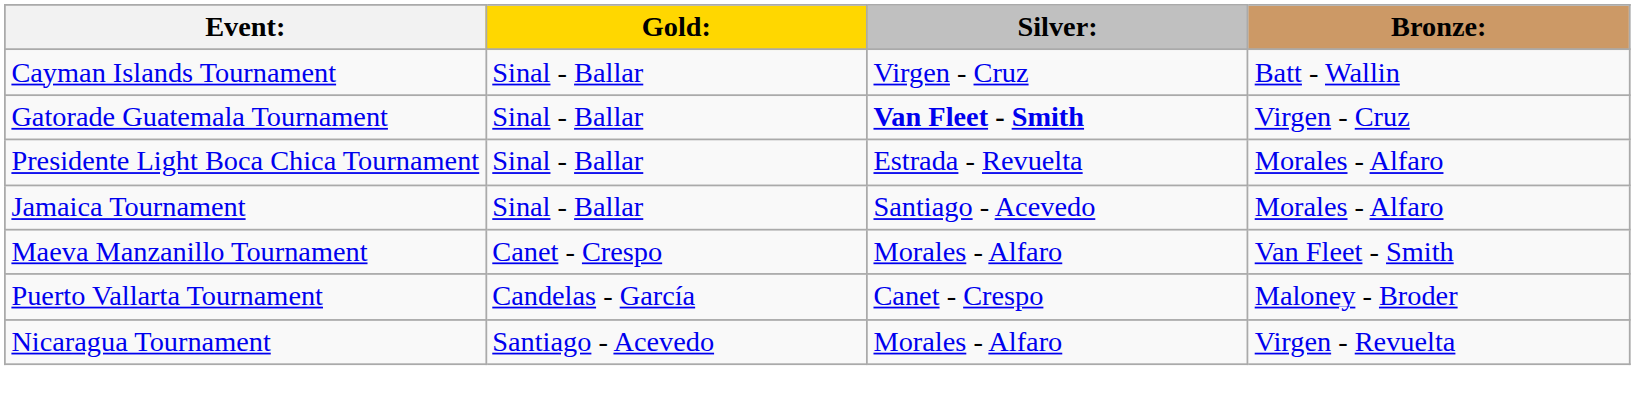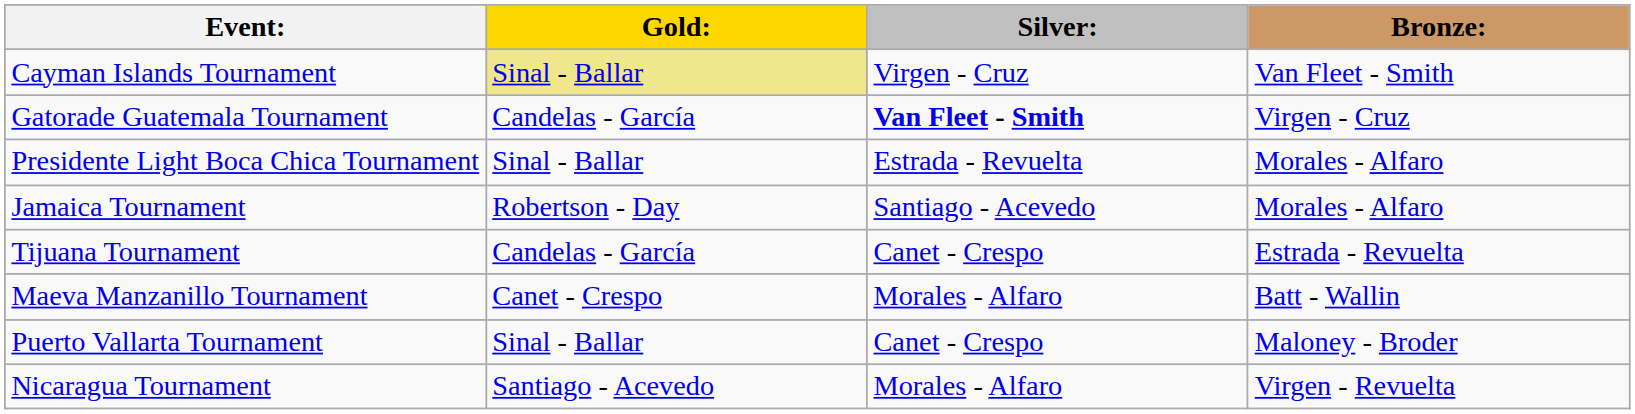 <table class="wikitable">
 <tr>
 <th>Event:</th>
 <th style="background: gold; width: 13em;">Gold:</th>
 <th style="background: silver; width: 13em;">Silver:</th>
 <th style="background: #CC9966; width: 13em;">Bronze:</th>
 </tr>
 <tr>
 <td><a href='#'>Cayman Islands Tournament</a></td>
-<td> <a href='#'>Sinal</a> - <a href='#'>Ballar</a></td>
+<td style="background: khaki;"> <a href='#'>Sinal</a> - <a href='#'>Ballar</a></td>
 <td> <a href='#'>Virgen</a> - <a href='#'>Cruz</a></td>
-<td> <a href='#'>Batt</a> - <a href='#'>Wallin</a></td>
+<td> <a href='#'>Van Fleet</a> - <a href='#'>Smith</a></td>
 </tr>
 <tr>
 <td><a href='#'>Gatorade Guatemala Tournament</a></td>
-<td> <a href='#'>Sinal</a> - <a href='#'>Ballar</a></td>
+<td> <a href='#'>Candelas</a> - <a href='#'>García</a></td>
 <td><strong> <a href='#'>Van Fleet</a> - <a href='#'>Smith</a></strong></td>
 <td> <a href='#'>Virgen</a> - <a href='#'>Cruz</a></td>
 </tr>
 <tr>
 <td><a href='#'>Presidente Light Boca Chica Tournament</a></td>
 <td> <a href='#'>Sinal</a> - <a href='#'>Ballar</a></td>
 <td> <a href='#'>Estrada</a> - <a href='#'>Revuelta</a></td>
 <td> <a href='#'>Morales</a> - <a href='#'>Alfaro</a></td>
 </tr>
 <tr>
 <td><a href='#'>Jamaica Tournament</a></td>
-<td> <a href='#'>Sinal</a> - <a href='#'>Ballar</a></td>
+<td> <a href='#'>Robertson</a> - <a href='#'>Day</a></td>
 <td> <a href='#'>Santiago</a> - <a href='#'>Acevedo</a></td>
 <td> <a href='#'>Morales</a> - <a href='#'>Alfaro</a></td>
+</tr>
+<tr>
+<td><a href='#'>Tijuana Tournament</a></td>
+<td> <a href='#'>Candelas</a> - <a href='#'>García</a></td>
+<td> <a href='#'>Canet</a> - <a href='#'>Crespo</a></td>
+<td> <a href='#'>Estrada</a> - <a href='#'>Revuelta</a></td>
 </tr>
 <tr>
 <td><a href='#'>Maeva Manzanillo Tournament</a></td>
 <td> <a href='#'>Canet</a> - <a href='#'>Crespo</a></td>
 <td> <a href='#'>Morales</a> - <a href='#'>Alfaro</a></td>
-<td> <a href='#'>Van Fleet</a> - <a href='#'>Smith</a></td>
+<td> <a href='#'>Batt</a> - <a href='#'>Wallin</a></td>
 </tr>
 <tr>
 <td><a href='#'>Puerto Vallarta Tournament</a></td>
-<td> <a href='#'>Candelas</a> - <a href='#'>García</a></td>
+<td> <a href='#'>Sinal</a> - <a href='#'>Ballar</a></td>
 <td> <a href='#'>Canet</a> - <a href='#'>Crespo</a></td>
 <td> <a href='#'>Maloney</a> - <a href='#'>Broder</a></td>
 </tr>
 <tr>
 <td><a href='#'>Nicaragua Tournament</a></td>
 <td> <a href='#'>Santiago</a> - <a href='#'>Acevedo</a></td>
 <td> <a href='#'>Morales</a> - <a href='#'>Alfaro</a></td>
 <td> <a href='#'>Virgen</a> - <a href='#'>Revuelta</a></td>
 </tr>
 </table>
